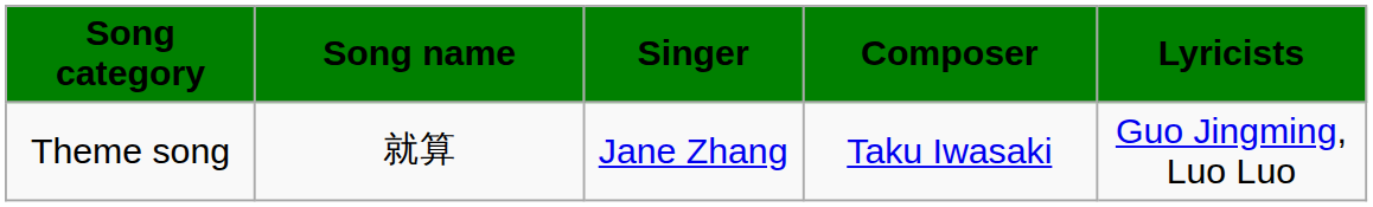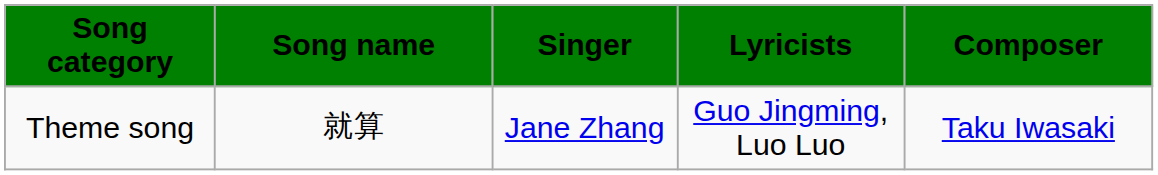 <table class="wikitable" style=text-align:center>
 <tr style=background:green; color:snow>
 <td style="width:10%"><strong>Song category</strong></td>
 <td style="width:15%"><strong>Song name</strong></td>
 <td style="width:10%"><strong>Singer</strong></td>
+<td style="width:12%"><strong>Lyricists</strong></td>
 <td style="width:12%"><strong>Composer</strong></td>
-<td style="width:12%"><strong>Lyricists</strong></td>
 </tr>
 <tr>
 <td>Theme song</td>
 <td>就算</td>
 <td><a href='#'>Jane Zhang</a></td>
+<td><a href='#'>Guo Jingming</a>, Luo Luo</td>
 <td><a href='#'>Taku Iwasaki</a></td>
-<td><a href='#'>Guo Jingming</a>, Luo Luo</td>
 </tr>
 </table>
